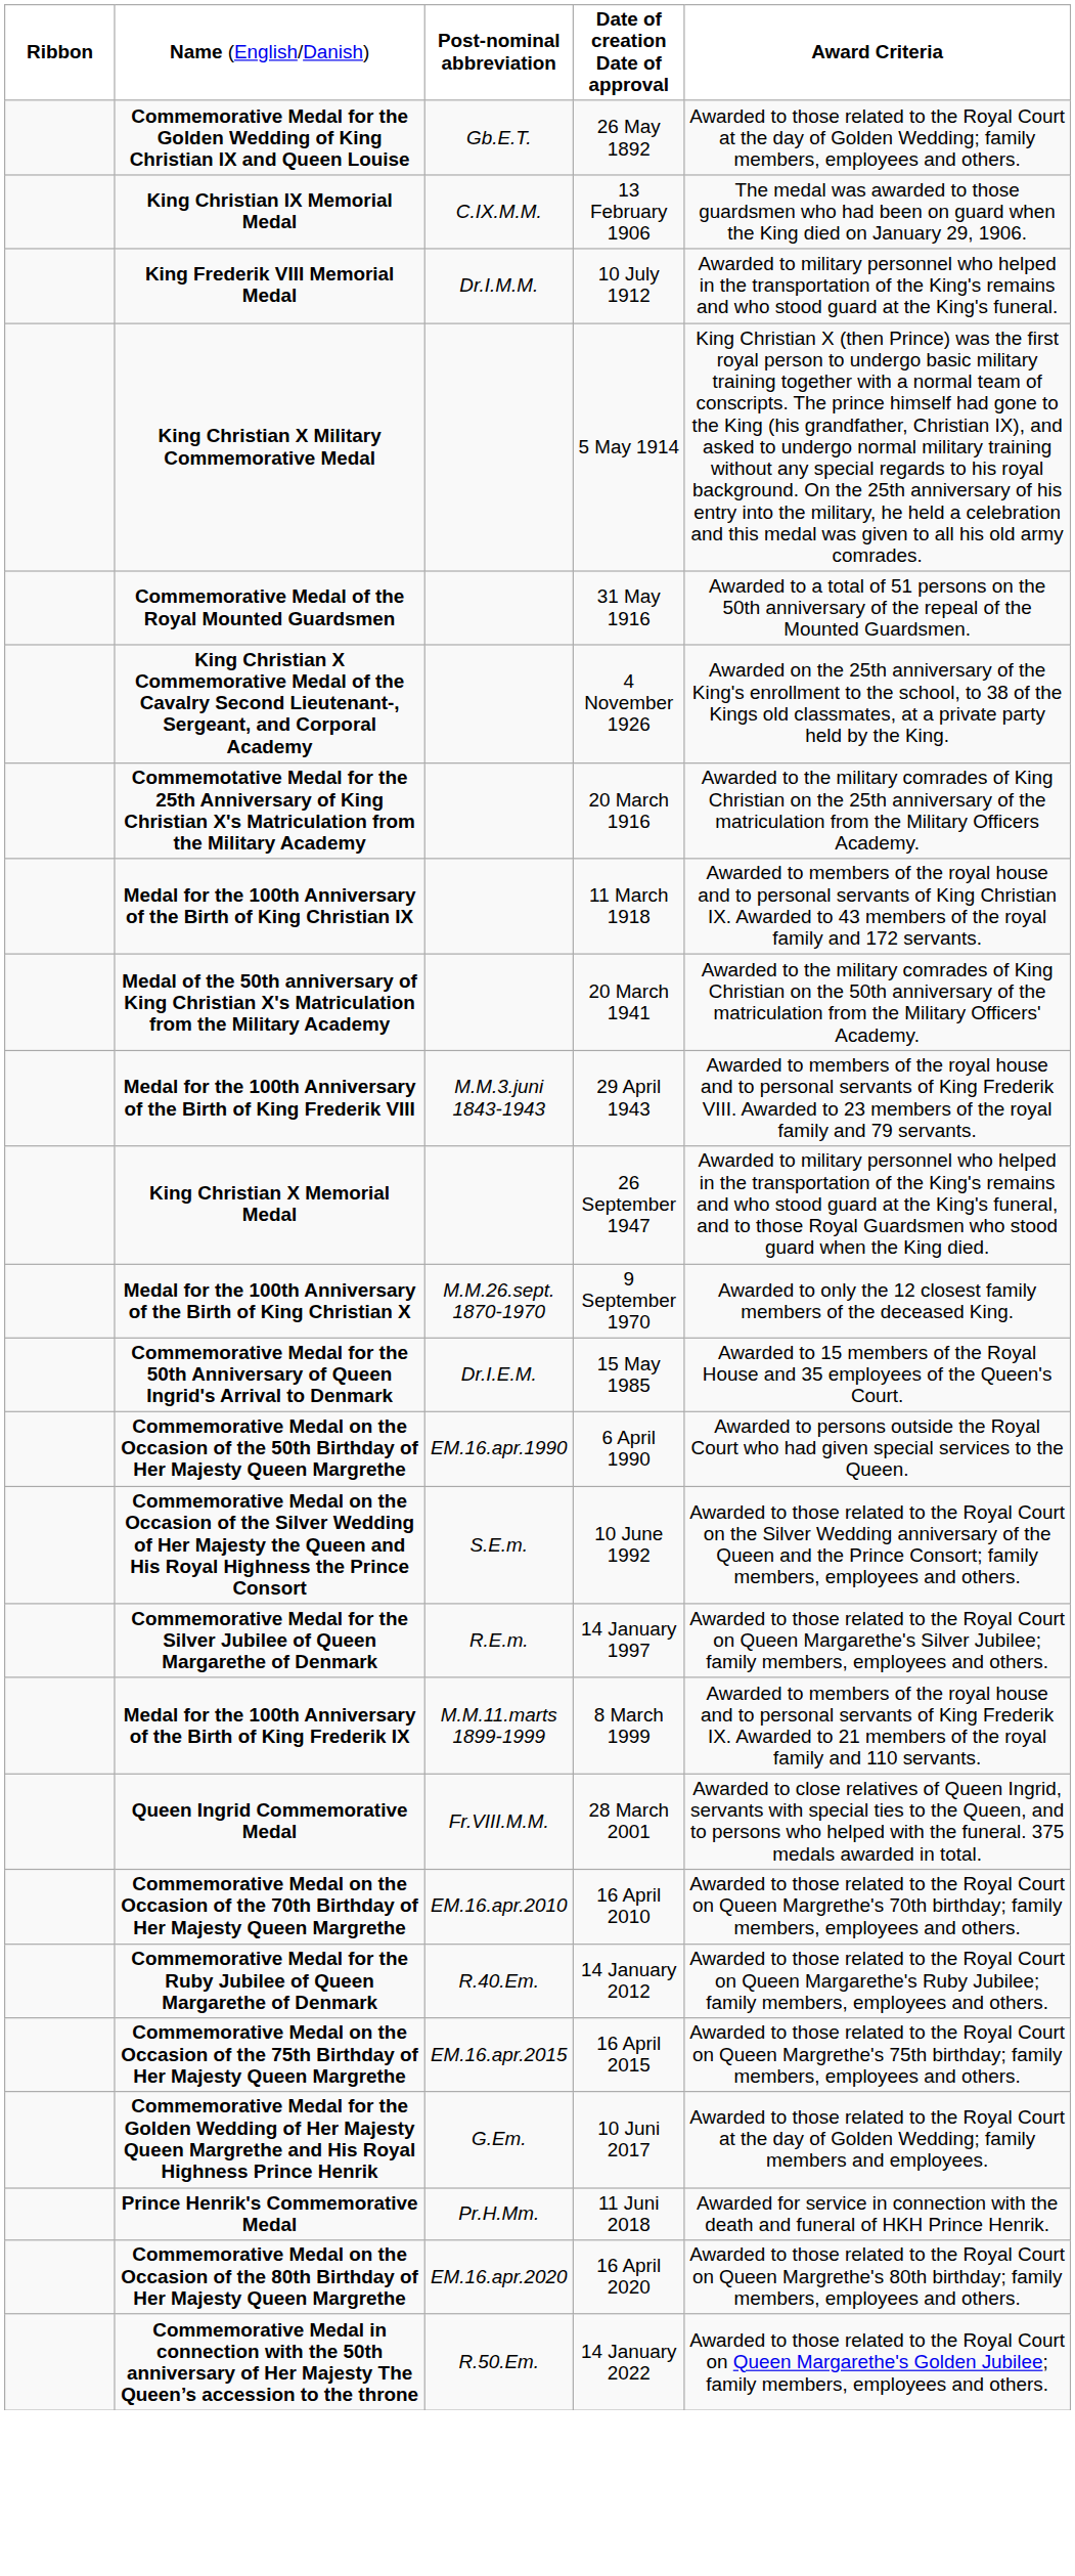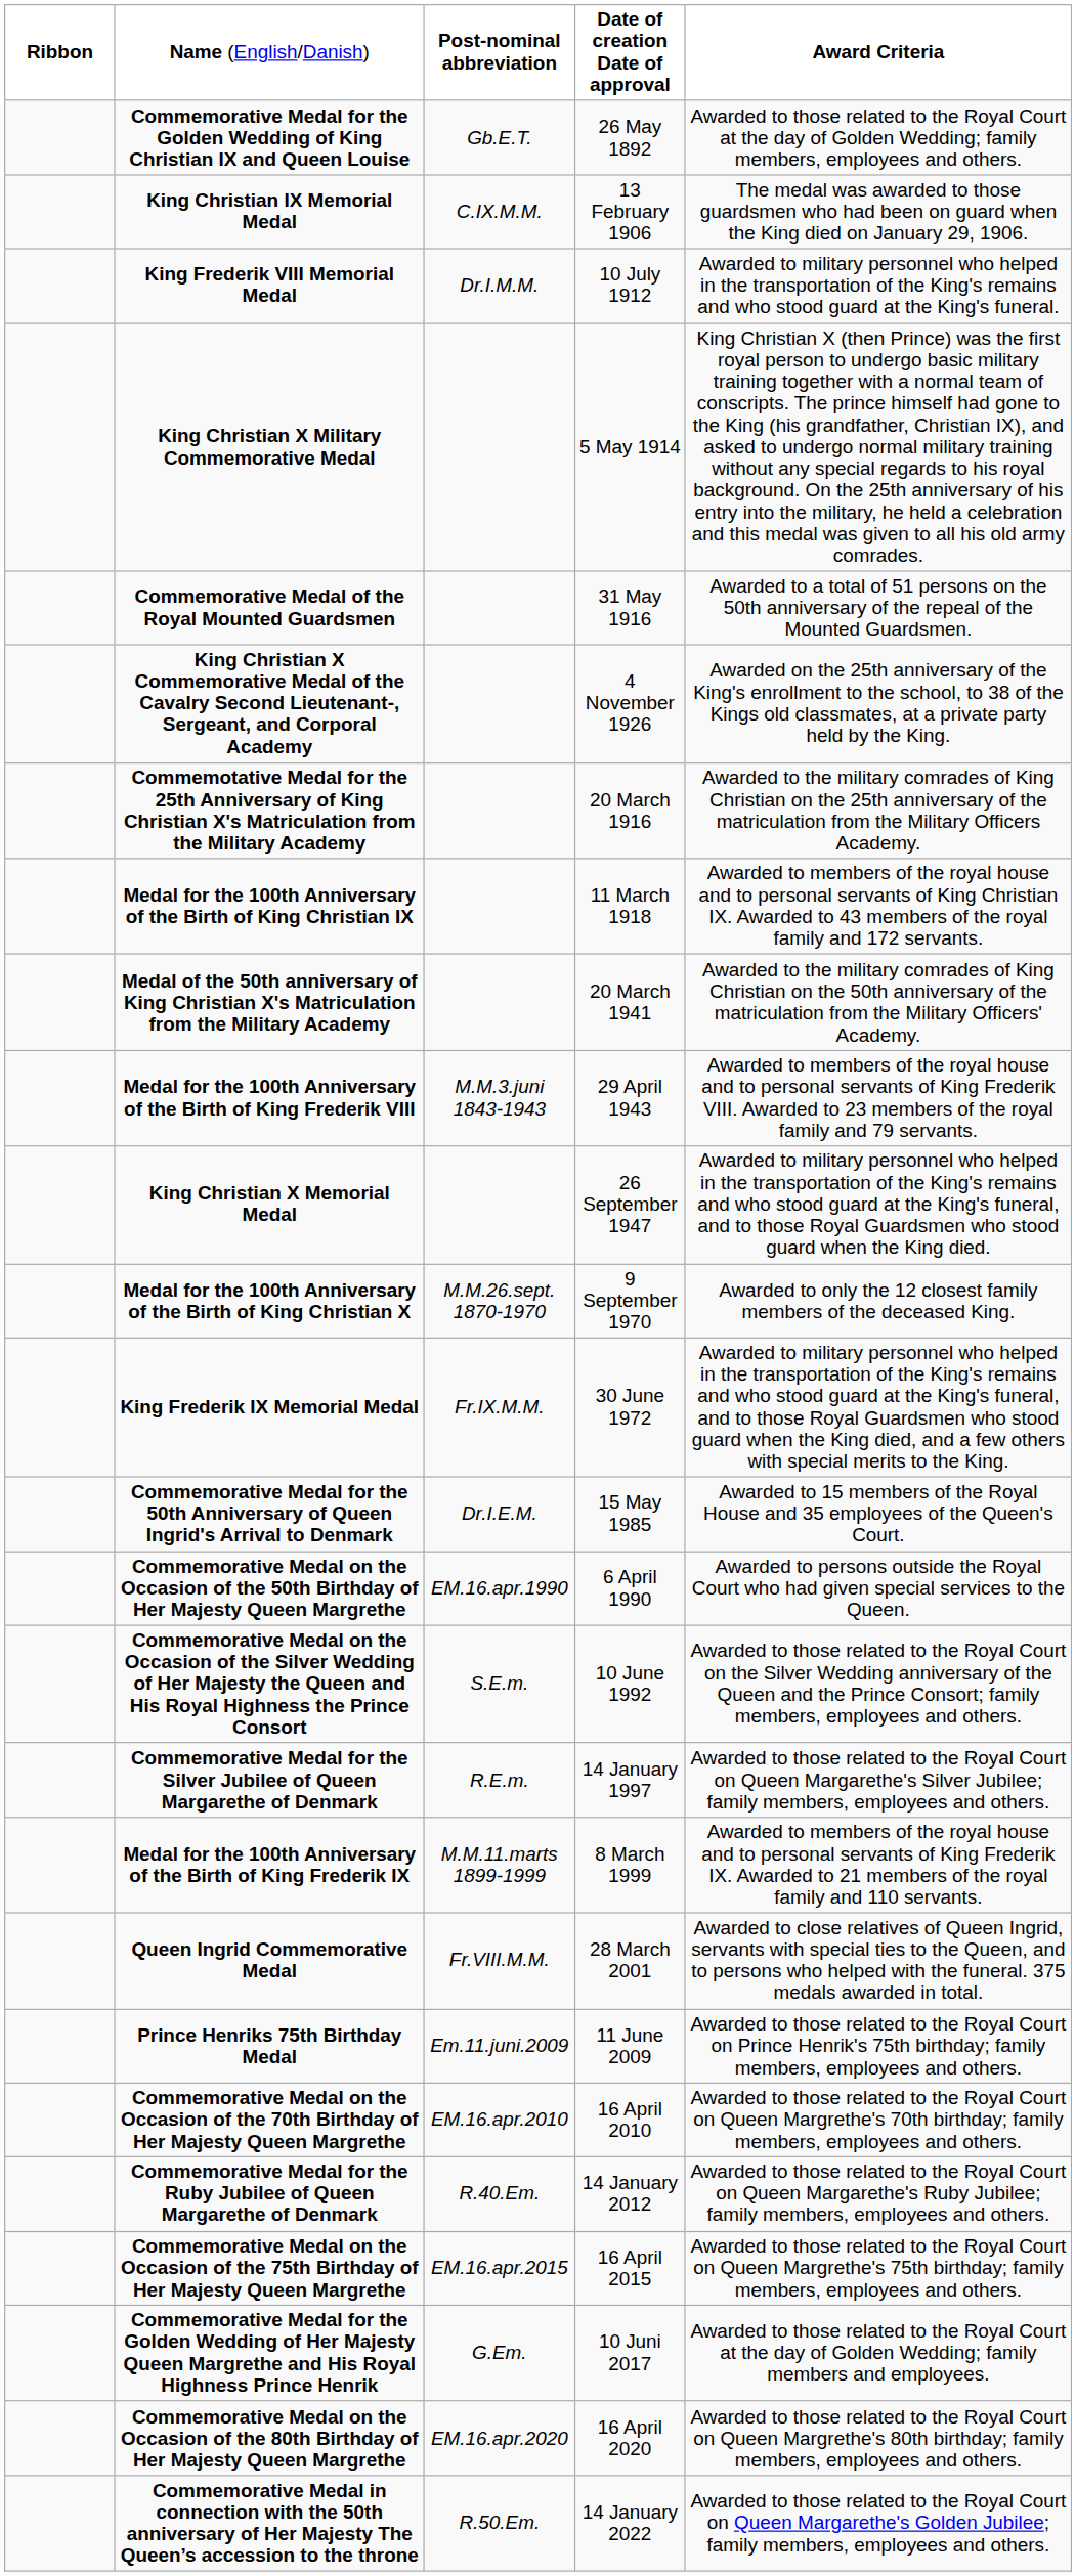 <table class="wikitable sortable" style="text-align:center;" width="100%">
 <tr>
 <td width="10%" bgcolor="#FFFFFF"><strong>Ribbon</strong></td>
 <td width="28%" bgcolor="#FFFFFF"><strong>Name</strong> (<a href='#'>English</a>/<a href='#'>Danish</a>)</td>
 <td width="10%" bgcolor="#FFFFFF"><strong>Post-nominal abbreviation</strong></td>
 <td width="10%" bgcolor="#FFFFFF"><strong>Date of creation<br>Date of approval</strong></td>
 <td width="35%" bgcolor="#FFFFFF"><strong>Award Criteria</strong></td>
 </tr>
 <tr>
 <td></td>
 <td><strong>Commemorative Medal for the Golden Wedding of King Christian IX and Queen Louise</strong><br></td>
 <td><em> Gb.E.T. </em></td>
 <td>26 May 1892</td>
 <td>Awarded to those related to the Royal Court at the day of Golden Wedding; family members, employees and others.</td>
 </tr>
 <tr>
 <td></td>
 <td><strong>King Christian IX Memorial Medal</strong><br></td>
 <td><em> C.IX.M.M. </em></td>
 <td>13 February 1906</td>
 <td>The medal was awarded to those guardsmen who had been on guard when the King died on January 29, 1906.</td>
 </tr>
 <tr>
 <td></td>
 <td><strong>King Frederik VIII Memorial Medal</strong><br></td>
 <td><em>Dr.I.M.M.</em></td>
 <td>10 July 1912</td>
 <td>Awarded to military personnel who helped in the transportation of the King's remains and who stood guard at the King's funeral.</td>
 </tr>
 <tr>
 <td></td>
 <td><strong>King Christian X Military Commemorative Medal</strong><br></td>
 <td><em>  </em></td>
 <td>5 May 1914</td>
 <td>King Christian X (then Prince) was the first royal person to undergo basic military training together with a normal team of conscripts. The prince himself had gone to the King (his grandfather, Christian IX), and asked to undergo normal military training without any special regards to his royal background. On the 25th anniversary of his entry into the military, he held a celebration and this medal was given to all his old army comrades.</td>
 </tr>
 <tr>
 <td></td>
 <td><strong>Commemorative Medal of the Royal Mounted Guardsmen</strong><br></td>
 <td><em> </em></td>
 <td>31 May 1916</td>
 <td>Awarded to a total of 51 persons on the 50th anniversary of the repeal of the Mounted Guardsmen.</td>
 </tr>
 <tr>
 <td></td>
 <td><strong>King Christian X Commemorative Medal of the Cavalry Second Lieutenant-, Sergeant, and Corporal Academy</strong><br></td>
 <td><em>  </em></td>
 <td>4 November 1926</td>
 <td>Awarded on the 25th anniversary of the King's enrollment to the school, to 38 of the Kings old classmates, at a private party held by the King.</td>
 </tr>
 <tr>
 <td></td>
 <td><strong>Commemotative Medal for the 25th Anniversary of King Christian X's Matriculation from the Military Academy</strong><br></td>
 <td><em>  </em></td>
 <td>20 March 1916</td>
 <td>Awarded to the military comrades of King Christian on the 25th anniversary of the matriculation from the Military Officers Academy.</td>
 </tr>
 <tr>
 <td></td>
 <td><strong>Medal for the 100th Anniversary of the Birth of King Christian IX</strong><br></td>
 <td><em>  </em></td>
 <td>11 March 1918</td>
 <td>Awarded to members of the royal house and to personal servants of King Christian IX. Awarded to 43 members of the royal family and 172 servants.</td>
 </tr>
 <tr>
 <td></td>
 <td><strong>Medal of the 50th anniversary of King Christian X's Matriculation from the Military Academy</strong><br></td>
 <td><em>  </em></td>
 <td>20 March 1941</td>
 <td>Awarded to the military comrades of King Christian on the 50th anniversary of the matriculation from the Military Officers' Academy.</td>
 </tr>
 <tr>
 <td></td>
 <td><strong>Medal for the 100th Anniversary of the Birth of King Frederik VIII</strong><br></td>
 <td><em>M.M.3.juni <br> 1843-1943 </em></td>
 <td>29 April 1943</td>
 <td>Awarded to members of the royal house and to personal servants of King Frederik VIII. Awarded to 23 members of the royal family and 79 servants.</td>
 </tr>
 <tr>
 <td></td>
 <td><strong>King Christian X Memorial Medal</strong><br></td>
 <td><em>  </em></td>
 <td>26 September 1947</td>
 <td>Awarded to military personnel who helped in the transportation of the King's remains and who stood guard at the King's funeral, and to those Royal Guardsmen who stood guard when the King died.</td>
 </tr>
 <tr>
 <td></td>
 <td><strong>Medal for the 100th Anniversary of the Birth of King Christian X</strong><br></td>
 <td><em>M.M.26.sept. <br>1870-1970 </em></td>
 <td>9 September 1970</td>
 <td>Awarded to only the 12 closest family members of the deceased King.</td>
 </tr>
 <tr>
 <td></td>
+<td><strong>King Frederik IX Memorial Medal</strong><br></td>
+<td><em>Fr.IX.M.M.</em></td>
+<td>30 June 1972</td>
+<td>Awarded to military personnel who helped in the transportation of the King's remains and who stood guard at the King's funeral, and to those Royal Guardsmen who stood guard when the King died, and a few others with special merits to the King.</td>
+</tr>
+<tr>
+<td></td>
 <td><strong>Commemorative Medal for the 50th Anniversary of Queen Ingrid's Arrival to Denmark</strong><br></td>
 <td><em>Dr.I.E.M.</em></td>
 <td>15 May 1985</td>
 <td>Awarded to 15 members of the Royal House and 35 employees of the Queen's Court.</td>
 </tr>
 <tr>
 <td></td>
 <td><strong>Commemorative Medal on the Occasion of the 50th Birthday of Her Majesty Queen Margrethe</strong><br></td>
 <td><em>EM.16.apr.1990 </em></td>
 <td>6 April 1990</td>
 <td>Awarded to persons outside the Royal Court who had given special services to the Queen.</td>
 </tr>
 <tr>
 <td></td>
 <td><strong>Commemorative Medal on the Occasion of the Silver Wedding of Her Majesty the Queen and His Royal Highness the Prince Consort</strong><br></td>
 <td><em>S.E.m.</em></td>
 <td>10 June 1992</td>
 <td>Awarded to those related to the Royal Court on the Silver Wedding anniversary of the Queen and the Prince Consort; family members, employees and others.</td>
 </tr>
 <tr>
 <td></td>
 <td><strong>Commemorative Medal for the Silver Jubilee of Queen Margarethe of Denmark</strong><br></td>
 <td><em>R.E.m. </em></td>
 <td>14 January 1997</td>
 <td>Awarded to those related to the Royal Court on Queen Margarethe's Silver Jubilee; family members, employees and others.</td>
 </tr>
 <tr>
 <td></td>
 <td><strong>Medal for the 100th Anniversary of the Birth of King Frederik IX</strong><br></td>
 <td><em>M.M.11.marts<br>1899-1999</em></td>
 <td>8 March 1999</td>
 <td>Awarded to members of the royal house and to personal servants of King Frederik IX. Awarded to 21 members of the royal family and 110 servants.</td>
 </tr>
 <tr>
 <td></td>
 <td><strong>Queen Ingrid Commemorative Medal</strong><br></td>
 <td><em> Fr.VIII.M.M. </em></td>
 <td>28 March 2001</td>
 <td>Awarded to close relatives of Queen Ingrid, servants with special ties to the Queen, and to persons who helped with the funeral. 375 medals awarded in total.</td>
 </tr>
 <tr>
 <td></td>
+<td><strong>Prince Henriks 75th Birthday Medal</strong><br></td>
+<td><em>Em.11.juni.2009</em></td>
+<td>11 June 2009</td>
+<td>Awarded to those related to the Royal Court on Prince Henrik's 75th birthday; family members, employees and others.</td>
+</tr>
+<tr>
+<td></td>
 <td><strong>Commemorative Medal on the Occasion of the 70th Birthday of Her Majesty Queen Margrethe</strong><br></td>
 <td><em>EM.16.apr.2010 </em></td>
 <td>16 April 2010</td>
 <td>Awarded to those related to the Royal Court on Queen Margrethe's 70th birthday; family members, employees and others.</td>
 </tr>
 <tr>
 <td></td>
 <td><strong>Commemorative Medal for the Ruby Jubilee of Queen Margarethe of Denmark</strong><br></td>
 <td><em>R.40.Em.</em></td>
 <td>14 January 2012</td>
 <td>Awarded to those related to the Royal Court on Queen Margarethe's Ruby Jubilee; family members, employees and others.</td>
 </tr>
 <tr>
 <td></td>
 <td><strong>Commemorative Medal on the Occasion of the 75th Birthday of Her Majesty Queen Margrethe</strong><br></td>
 <td><em>EM.16.apr.2015 </em></td>
 <td>16 April 2015</td>
 <td>Awarded to those related to the Royal Court on Queen Margrethe's 75th birthday; family members, employees and others.</td>
 </tr>
 <tr>
 <td></td>
 <td><strong>Commemorative Medal for the Golden Wedding of Her Majesty Queen Margrethe and His Royal Highness Prince Henrik</strong><br></td>
 <td><em>G.Em.</em></td>
 <td>10 Juni 2017</td>
 <td>Awarded to those related to the Royal Court at the day of Golden Wedding; family members and employees.</td>
 </tr>
 <tr>
 <td></td>
-<td><strong>Prince Henrik's Commemorative Medal</strong><br></td>
-<td><em>Pr.H.Mm.</em></td>
-<td>11 Juni 2018</td>
-<td>Awarded for service in connection with the death and funeral of HKH Prince Henrik.</td>
-</tr>
-<tr>
-<td></td>
 <td><strong>Commemorative Medal on the Occasion of the 80th Birthday of Her Majesty Queen Margrethe</strong><br></td>
 <td><em>EM.16.apr.2020 </em></td>
 <td>16 April 2020</td>
 <td>Awarded to those related to the Royal Court on Queen Margrethe's 80th birthday; family members, employees and others.</td>
 </tr>
 <tr>
 <td></td>
 <td><strong>Commemorative Medal in connection with the 50th anniversary of Her Majesty The Queen’s accession to the throne</strong><br></td>
 <td><em>R.50.Em.</em></td>
 <td>14 January 2022</td>
 <td>Awarded to those related to the Royal Court on <a href='#'>Queen Margarethe's Golden Jubilee</a>; family members, employees and others.</td>
 </tr>
 </table>
